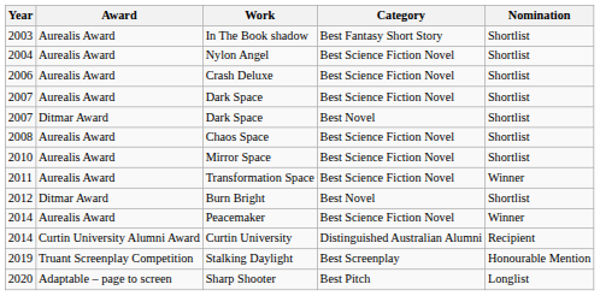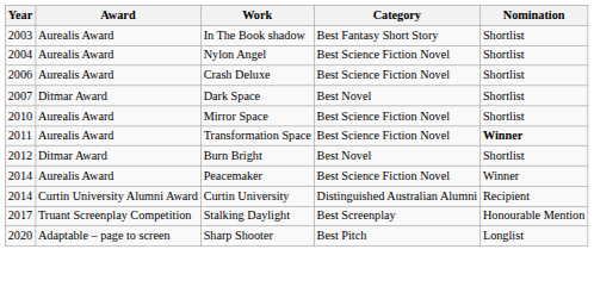 <table class="wikitable sortable" style="font-size:90%; text-align:left">
 <tr>
 <th>Year</th>
 <th>Award</th>
 <th>Work</th>
 <th>Category</th>
 <th>Nomination</th>
 </tr>
 <tr>
 <td>2003</td>
 <td>Aurealis Award</td>
 <td>In The Book shadow</td>
 <td>Best Fantasy Short Story</td>
 <td>Shortlist</td>
 </tr>
 <tr>
 <td>2004</td>
 <td>Aurealis Award</td>
 <td>Nylon Angel</td>
 <td>Best Science Fiction Novel</td>
 <td>Shortlist</td>
 </tr>
 <tr>
 <td>2006</td>
 <td>Aurealis Award</td>
 <td>Crash Deluxe</td>
 <td>Best Science Fiction Novel</td>
 <td>Shortlist</td>
 </tr>
 <tr>
 <td>2007</td>
-<td>Aurealis Award</td>
-<td>Dark Space</td>
-<td>Best Science Fiction Novel</td>
-<td>Shortlist</td>
-</tr>
-<tr>
-<td>2007</td>
 <td>Ditmar Award</td>
 <td>Dark Space</td>
 <td>Best Novel</td>
-<td>Shortlist</td>
-</tr>
-<tr>
-<td>2008</td>
-<td>Aurealis Award</td>
-<td>Chaos Space</td>
-<td>Best Science Fiction Novel</td>
 <td>Shortlist</td>
 </tr>
 <tr>
 <td>2010</td>
 <td>Aurealis Award</td>
 <td>Mirror Space</td>
 <td>Best Science Fiction Novel</td>
 <td>Shortlist</td>
 </tr>
 <tr>
 <td>2011</td>
 <td>Aurealis Award</td>
 <td>Transformation Space</td>
 <td>Best Science Fiction Novel</td>
-<td>Winner</td>
+<td><strong>Winner</strong></td>
 </tr>
 <tr>
 <td>2012</td>
 <td>Ditmar Award</td>
 <td>Burn Bright</td>
 <td>Best Novel</td>
 <td>Shortlist</td>
 </tr>
 <tr>
 <td>2014</td>
 <td>Aurealis Award</td>
 <td>Peacemaker</td>
 <td>Best Science Fiction Novel</td>
 <td>Winner</td>
 </tr>
 <tr>
 <td>2014</td>
 <td>Curtin University Alumni Award</td>
 <td>Curtin University</td>
 <td>Distinguished Australian Alumni</td>
 <td>Recipient</td>
 </tr>
 <tr>
-<td>2019</td>
+<td>2017</td>
 <td>Truant Screenplay Competition</td>
 <td>Stalking Daylight</td>
 <td>Best Screenplay</td>
 <td>Honourable Mention</td>
 </tr>
 <tr>
 <td>2020</td>
 <td>Adaptable – page to screen</td>
 <td>Sharp Shooter</td>
 <td>Best Pitch</td>
 <td>Longlist</td>
 </tr>
 </table>
